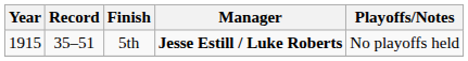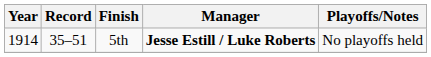 <table class="wikitable" style="text-align:center">
 <tr>
 <th>Year</th>
 <th>Record</th>
 <th>Finish</th>
 <th>Manager</th>
 <th>Playoffs/Notes</th>
 </tr>
 <tr>
-<td>1915</td>
+<td>1914</td>
 <td>35–51</td>
 <td>5th</td>
 <td><strong>Jesse Estill / Luke Roberts</strong></td>
 <td>No playoffs held</td>
 </tr>
 <tr>
 </tr>
 </table>
